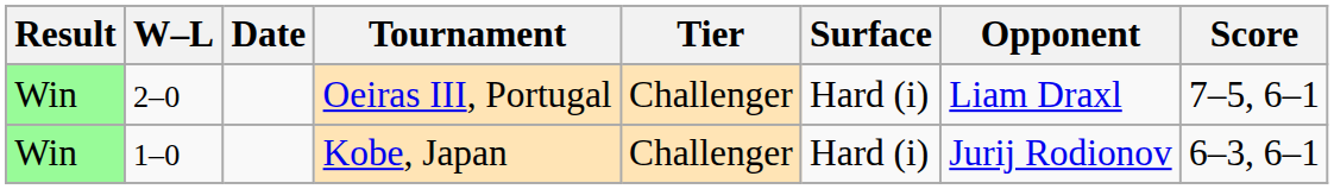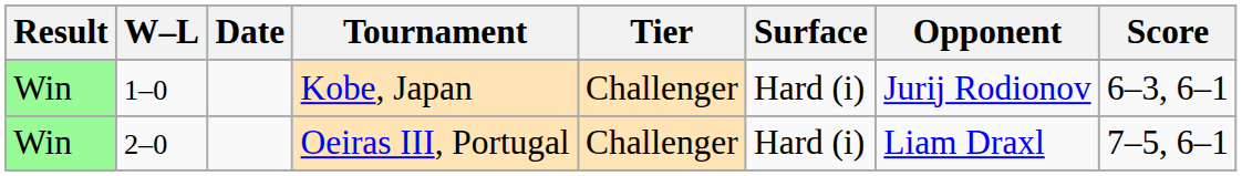 <table class="sortable wikitable">
 <tr>
 <th>Result</th>
 <th class="unsortable">W–L</th>
 <th>Date</th>
 <th>Tournament</th>
 <th>Tier</th>
 <th>Surface</th>
 <th>Opponent</th>
 <th class="unsortable">Score</th>
 </tr>
 <tr>
 <td bgcolor=98fb98>Win</td>
+<td><small>1–0</small></td>
+<td><a href='#'></a></td>
+<td style="background:moccasin;"><a href='#'>Kobe</a>, Japan</td>
+<td style="background:moccasin;">Challenger</td>
+<td>Hard (i)</td>
+<td> <a href='#'>Jurij Rodionov</a></td>
+<td>6–3, 6–1</td>
+</tr>
+<tr>
+<td bgcolor=98fb98>Win</td>
 <td><small>2–0</small></td>
 <td><a href='#'></a></td>
 <td style="background:moccasin;"><a href='#'>Oeiras III</a>, Portugal</td>
 <td style="background:moccasin;">Challenger</td>
 <td>Hard (i)</td>
 <td> <a href='#'>Liam Draxl</a></td>
 <td>7–5, 6–1</td>
 </tr>
-<tr>
-<td bgcolor=98fb98>Win</td>
-<td><small>1–0</small></td>
-<td><a href='#'></a></td>
-<td style="background:moccasin;"><a href='#'>Kobe</a>, Japan</td>
-<td style="background:moccasin;">Challenger</td>
-<td>Hard (i)</td>
-<td> <a href='#'>Jurij Rodionov</a></td>
-<td>6–3, 6–1</td>
-</tr>
 </table>
